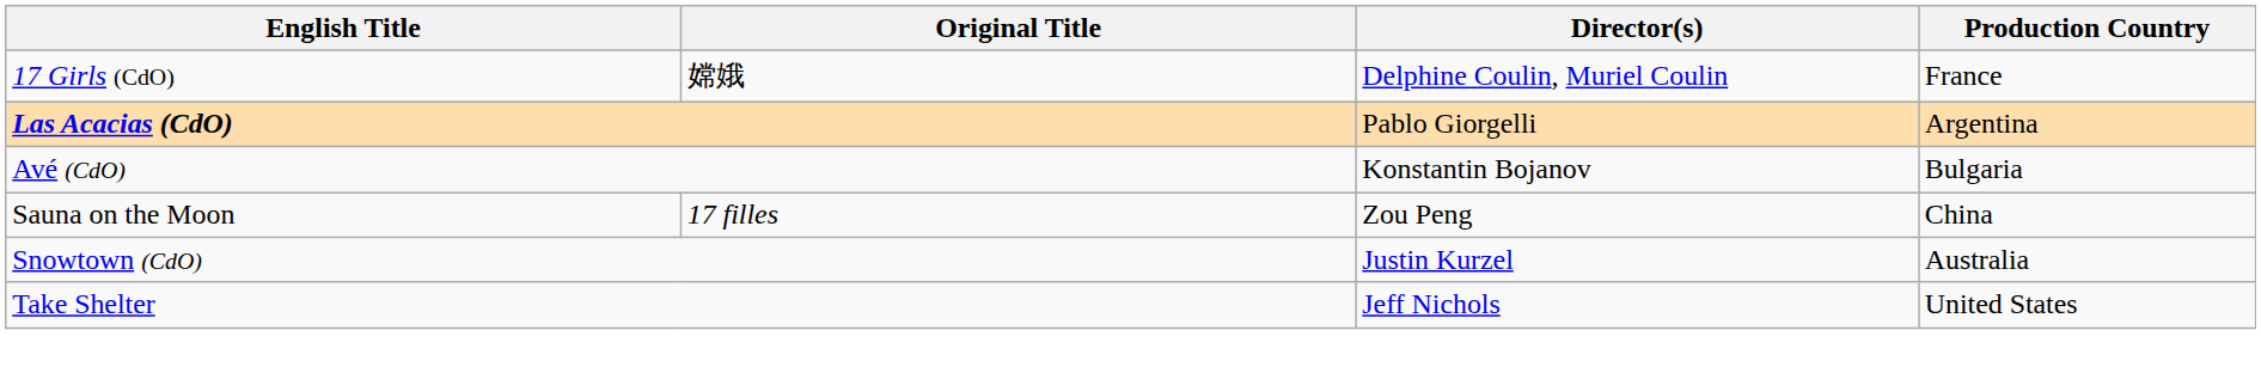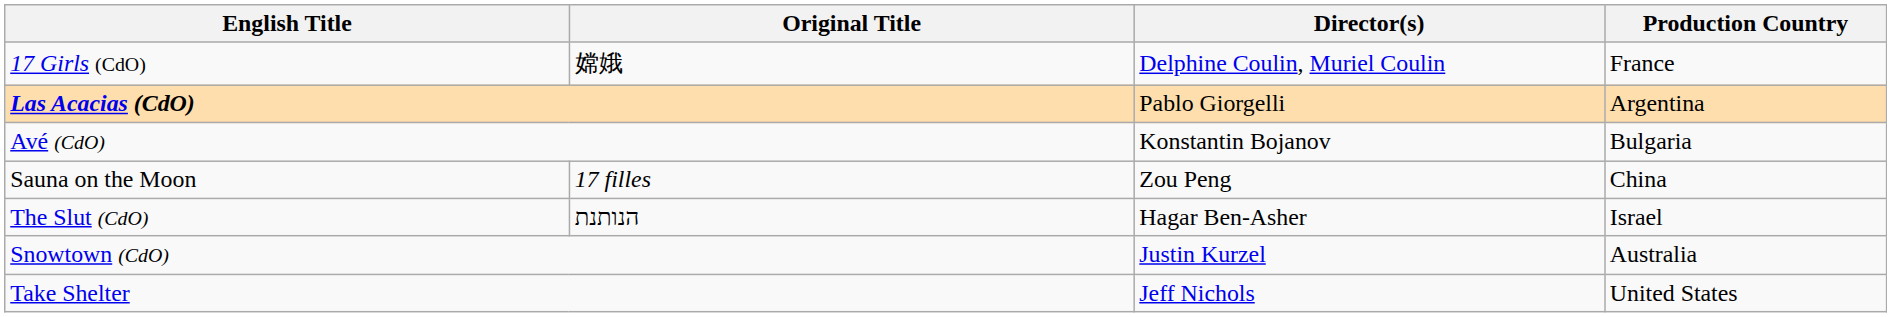 <table class="wikitable" style="width:100%; margin-bottom:0px; margin-top:0px" cellpadding="5">
 <tr>
 <th style="width:30%">English Title</th>
 <th style="width:30%">Original Title</th>
 <th style="width:25%">Director(s)</th>
 <th style="width:15%">Production Country</th>
 </tr>
 <tr>
 <td><em><a href='#'>17 Girls</a></em> <small>(CdO)</small></td>
 <td>嫦娥</td>
 <td data-sort-value="Coulin"><a href='#'>Delphine Coulin</a>, <a href='#'>Muriel Coulin</a></td>
 <td>France</td>
 </tr>
 <tr style="background:#FFDEAD">
 <td colspan=2 data-sort-value="Acacias"><strong><em><a href='#'>Las Acacias</a><em> (CdO)<strong></td>
 <td data-sort-value="Giorgelli"></strong>Pablo Giorgelli<strong></td>
 <td></strong>Argentina<strong></td>
 </tr>
 <tr>
 <td colspan=2></em><a href='#'>Avé</a><em> <small>(CdO)</small></td>
 <td data-sort-value="Bojanov">Konstantin Bojanov</td>
 <td>Bulgaria</td>
 </tr>
 <tr>
 <td></em>Sauna on the Moon<em></td>
 <td><em>17 filles</em></td>
 <td data-sort-value="Peng">Zou Peng</td>
 <td>China</td>
 </tr>
 <tr>
+<td data-sort-value="Slut"></em><a href='#'>The Slut</a><em> <small>(CdO)</small></td>
+<td>הנותנת</td>
+<td data-sort-value="Ben-Asher">Hagar Ben-Asher</td>
+<td>Israel</td>
+</tr>
+<tr>
 <td colspan=2></em><a href='#'>Snowtown</a><em> <small>(CdO)</small></td>
 <td data-sort-value="Kurzel"><a href='#'>Justin Kurzel</a></td>
 <td>Australia</td>
 </tr>
 <tr>
 <td colspan=2></em><a href='#'>Take Shelter</a><em></td>
 <td data-sort-value="Nichols"><a href='#'>Jeff Nichols</a></td>
 <td>United States</td>
 </tr>
 </table>
